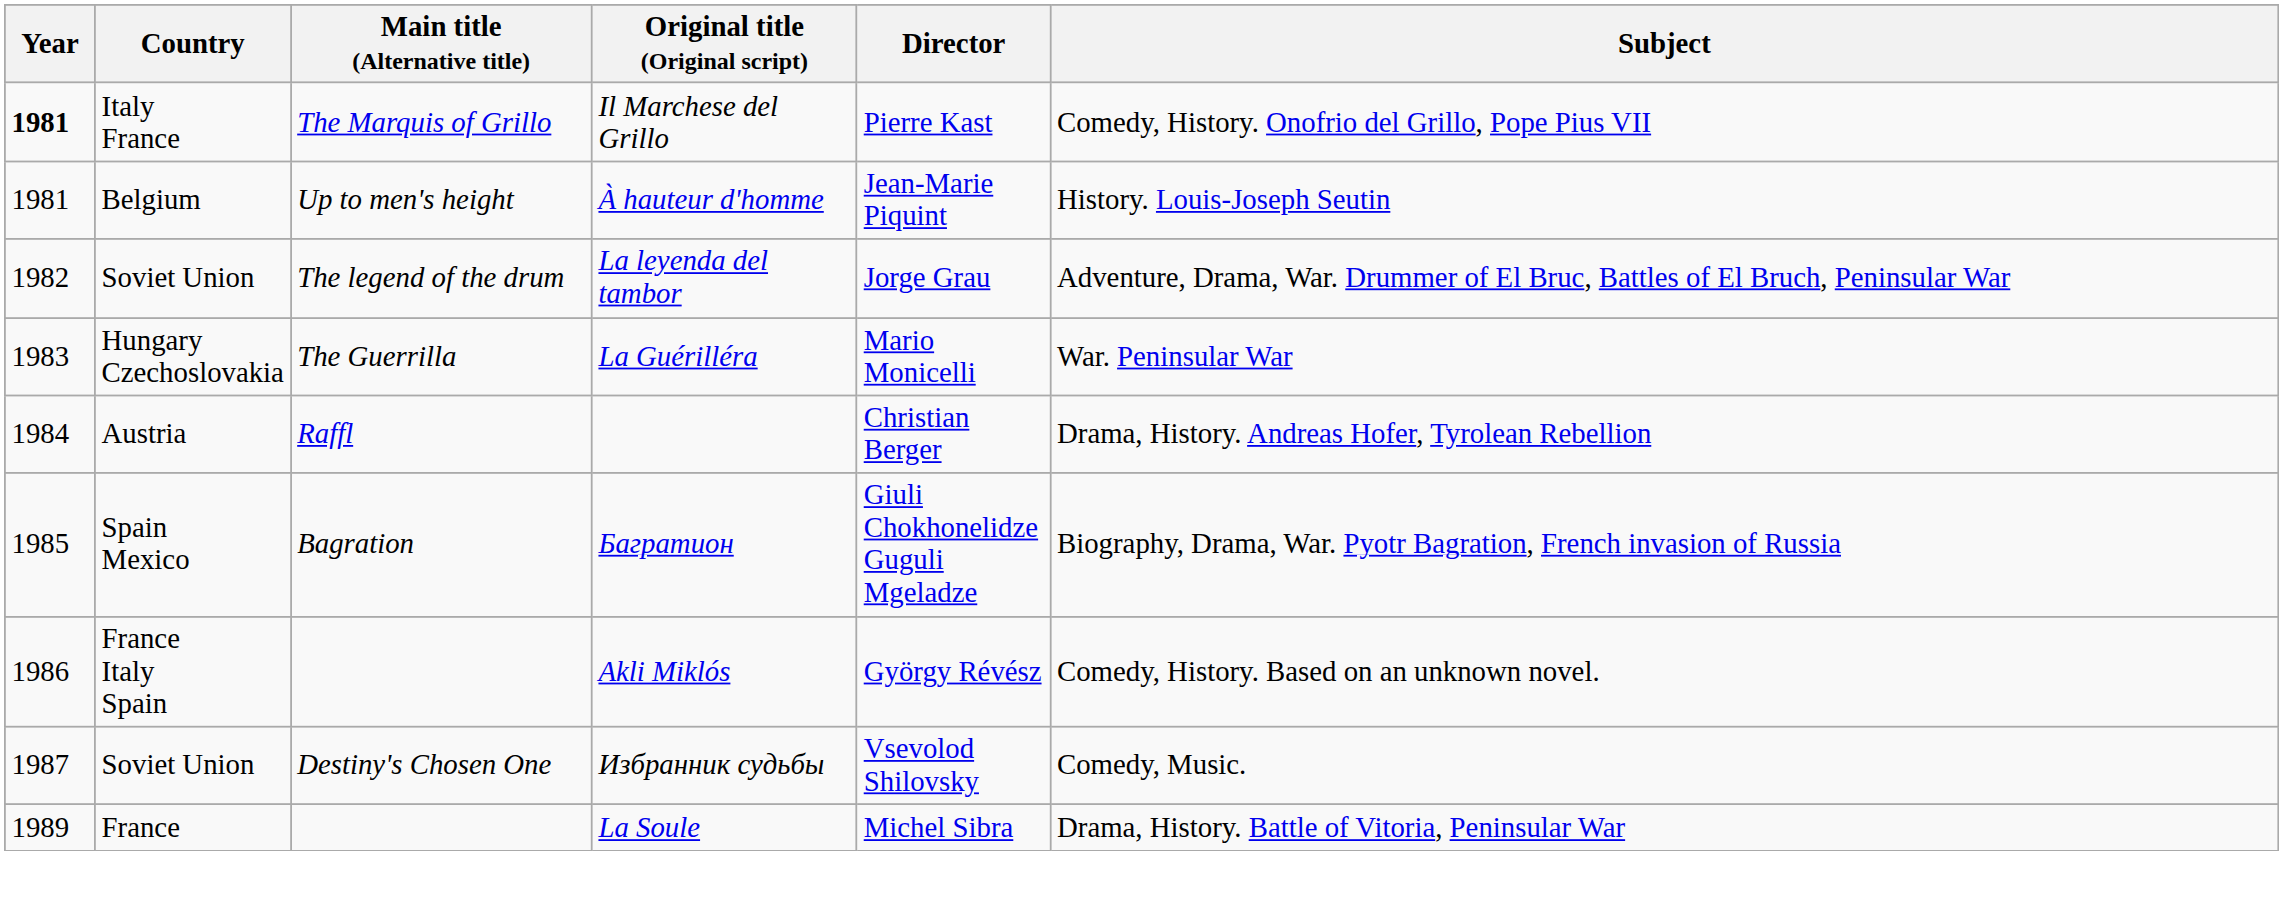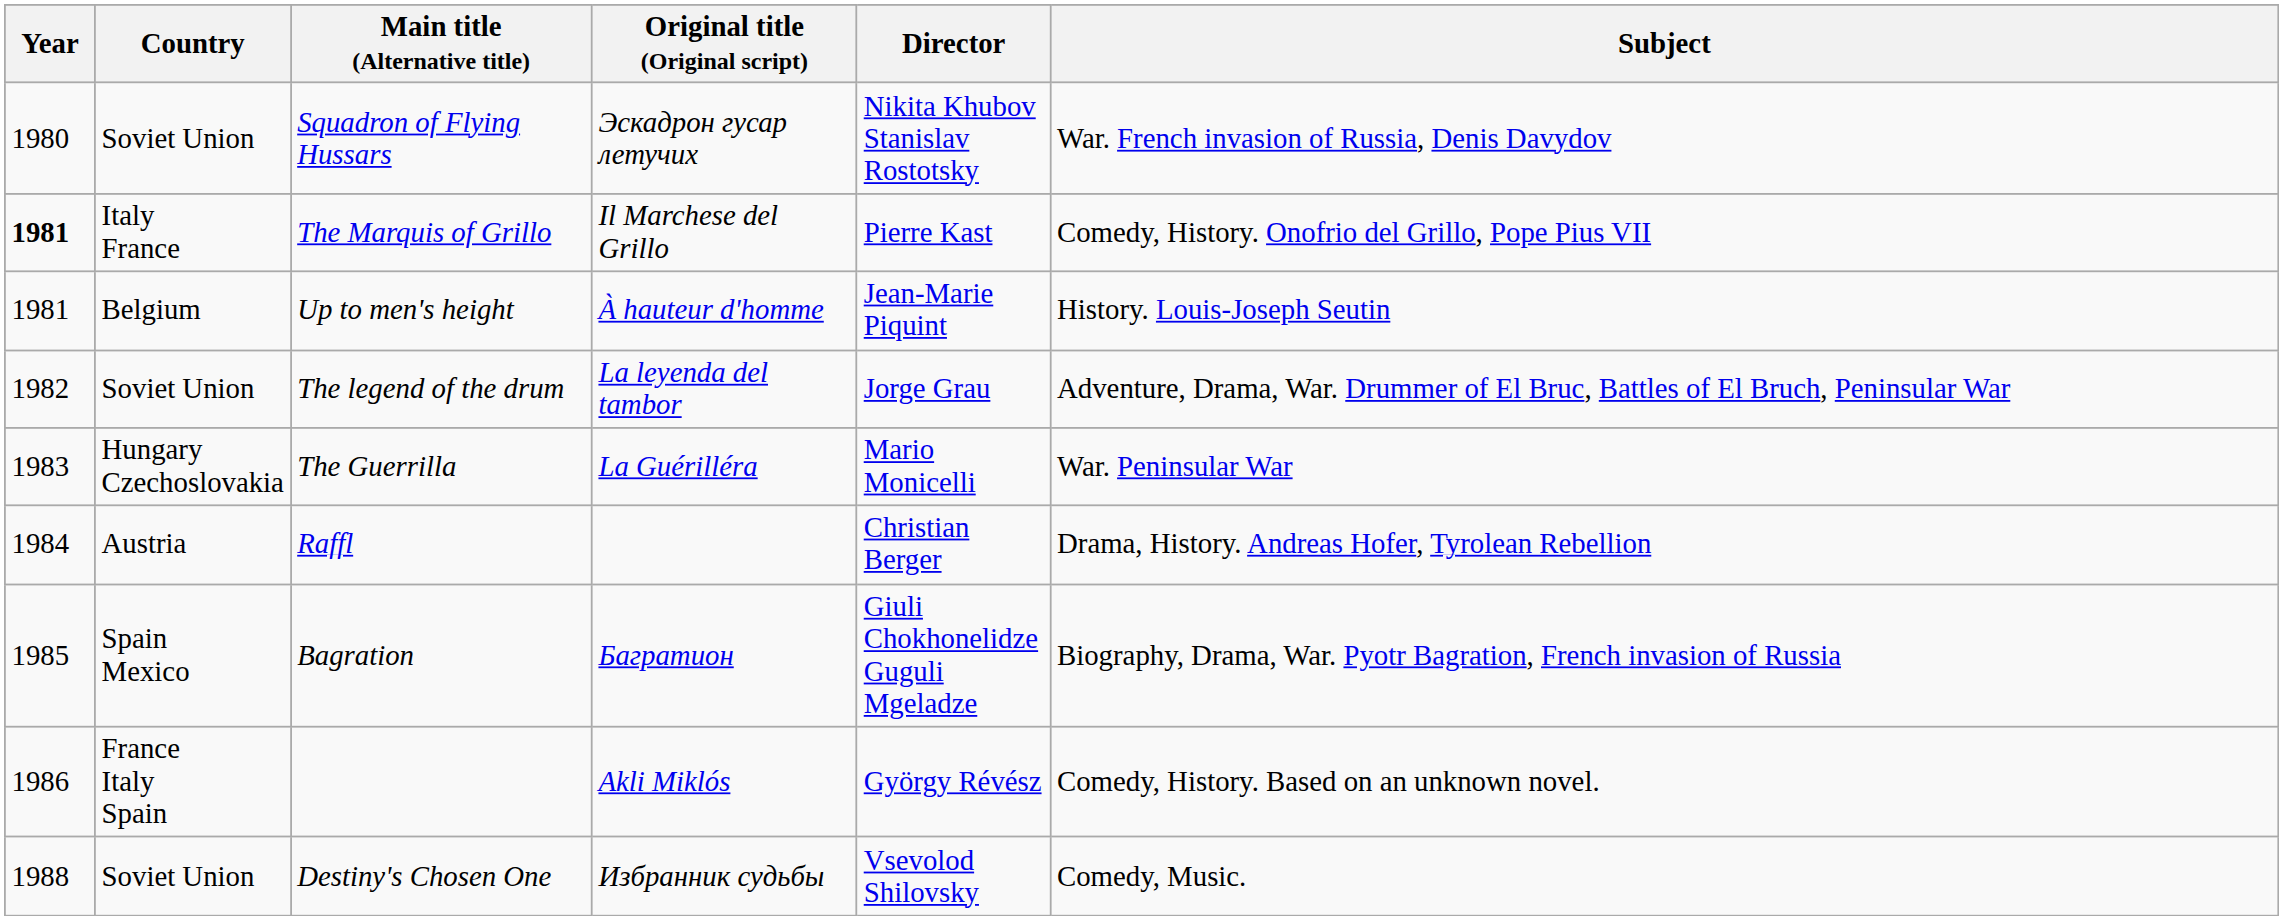 <table class="wikitable sortable" style="width:100%;">
 <tr>
 <th>Year</th>
 <th width= 80>Country</th>
 <th class="unsortable" style="width:160px;">Main title<br><small>(Alternative title)</small></th>
 <th class="unsortable" style="width:140px;">Original title<br><small>(Original script)</small></th>
 <th width=100>Director</th>
 <th class="unsortable">Subject</th>
+</tr>
+<tr>
+<td>1980</td>
+<td>Soviet Union</td>
+<td><em><a href='#'>Squadron of Flying Hussars</a></em></td>
+<td><em>Эскадрон гусар летучих</em></td>
+<td><a href='#'>Nikita Khubov</a><br><a href='#'>Stanislav Rostotsky</a></td>
+<td>War. <a href='#'>French invasion of Russia</a>, <a href='#'>Denis Davydov</a></td>
 </tr>
 <tr>
 <td><strong>1981</strong></td>
 <td>Italy<br>France</td>
 <td><em><a href='#'>The Marquis of Grillo</a></em></td>
 <td><em>Il Marchese del Grillo</em></td>
 <td><a href='#'>Pierre Kast</a></td>
 <td>Comedy, History. <a href='#'>Onofrio del Grillo</a>, <a href='#'>Pope Pius VII</a></td>
 </tr>
 <tr>
 <td>1981</td>
 <td>Belgium</td>
 <td><em>Up to men's height</em></td>
 <td><em><a href='#'>À hauteur d'homme</a></em></td>
 <td><a href='#'>Jean-Marie Piquint</a></td>
 <td>History. <a href='#'>Louis-Joseph Seutin</a></td>
 </tr>
 <tr>
 <td>1982</td>
 <td>Soviet Union</td>
 <td><em>The legend of the drum</em></td>
 <td><em><a href='#'>La leyenda del tambor</a></em></td>
 <td><a href='#'>Jorge Grau</a></td>
 <td>Adventure, Drama, War. <a href='#'>Drummer of El Bruc</a>, <a href='#'>Battles of El Bruch</a>, <a href='#'>Peninsular War</a></td>
 </tr>
 <tr>
 <td>1983</td>
 <td>Hungary<br>Czechoslovakia</td>
 <td><em>The Guerrilla</em></td>
 <td><em><a href='#'>La Guérilléra</a></em></td>
 <td><a href='#'>Mario Monicelli</a></td>
 <td>War. <a href='#'>Peninsular War</a></td>
 </tr>
 <tr>
 <td>1984</td>
 <td>Austria</td>
 <td><em><a href='#'>Raffl</a></em></td>
 <td></td>
 <td><a href='#'>Christian Berger</a></td>
 <td>Drama, History. <a href='#'>Andreas Hofer</a>, <a href='#'>Tyrolean Rebellion</a></td>
 </tr>
 <tr>
 <td>1985</td>
 <td>Spain<br>Mexico</td>
 <td><em>Bagration</em></td>
 <td><em><a href='#'>Багратион</a></em></td>
 <td><a href='#'>Giuli Chokhonelidze</a><br><a href='#'>Guguli Mgeladze</a></td>
 <td>Biography, Drama, War. <a href='#'>Pyotr Bagration</a>, <a href='#'>French invasion of Russia</a></td>
 </tr>
 <tr>
 <td>1986</td>
 <td>France<br>Italy<br>Spain</td>
 <td></td>
 <td><em><a href='#'>Akli Miklós</a></em></td>
 <td><a href='#'>György Révész</a></td>
 <td>Comedy, History. Based on an unknown novel.</td>
 </tr>
 <tr>
-<td>1987</td>
+<td>1988</td>
 <td>Soviet Union</td>
 <td><em>Destiny's Chosen One</em></td>
 <td><em>Избранник судьбы</em></td>
 <td><a href='#'>Vsevolod Shilovsky</a></td>
 <td>Comedy, Music.</td>
 </tr>
-<tr>
-<td>1989</td>
-<td>France</td>
-<td></td>
-<td><em><a href='#'>La Soule</a></em></td>
-<td><a href='#'>Michel Sibra</a></td>
-<td>Drama, History. <a href='#'>Battle of Vitoria</a>, <a href='#'>Peninsular War</a></td>
-</tr>
 </table>
